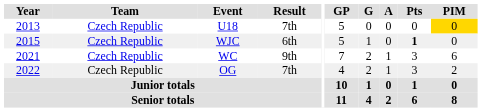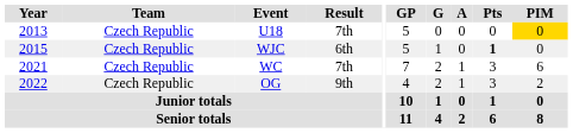 <table border="0" cellpadding="1" cellspacing="0" ID="Table3" style="text-align:center; width:40em">
 <tr ALIGN="center" bgcolor="#e0e0e0">
 <th>Year</th>
 <th>Team</th>
 <th>Event</th>
 <th>Result</th>
 <th rowspan="99" bgcolor="#ffffff"></th>
 <th>GP</th>
 <th>G</th>
 <th>A</th>
 <th>Pts</th>
 <th>PIM</th>
 </tr>
 <tr>
 <td><a href='#'>2013</a></td>
 <td><a href='#'>Czech Republic</a></td>
 <td><a href='#'>U18</a></td>
 <td>7th</td>
 <td>5</td>
 <td>0</td>
 <td>0</td>
 <td>0</td>
 <td style="background: gold;">0</td>
 </tr>
 <tr bgcolor="#f0f0f0">
 <td><a href='#'>2015</a></td>
 <td><a href='#'>Czech Republic</a></td>
 <td><a href='#'>WJC</a></td>
 <td>6th</td>
 <td>5</td>
 <td>1</td>
 <td>0</td>
 <td><strong>1</strong></td>
 <td>0</td>
 </tr>
 <tr>
 <td><a href='#'>2021</a></td>
 <td><a href='#'>Czech Republic</a></td>
 <td><a href='#'>WC</a></td>
-<td>9th</td>
+<td>7th</td>
 <td>7</td>
 <td>2</td>
 <td>1</td>
 <td>3</td>
 <td>6</td>
 </tr>
 <tr bgcolor="#f0f0f0">
 <td><a href='#'>2022</a></td>
 <td>Czech Republic</td>
 <td><a href='#'>OG</a></td>
-<td>7th</td>
+<td>9th</td>
 <td>4</td>
 <td>2</td>
 <td>1</td>
 <td>3</td>
 <td>2</td>
 </tr>
 <tr bgcolor="#e0e0e0">
 <th colspan="4">Junior totals</th>
 <th>10</th>
 <th>1</th>
 <th>0</th>
 <th>1</th>
 <th>0</th>
 </tr>
 <tr bgcolor="#e0e0e0">
 <th colspan="4">Senior totals</th>
 <th>11</th>
 <th>4</th>
 <th>2</th>
 <th>6</th>
 <th>8</th>
 </tr>
 </table>
